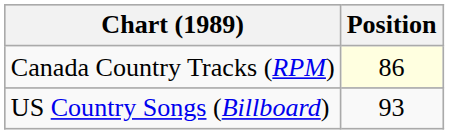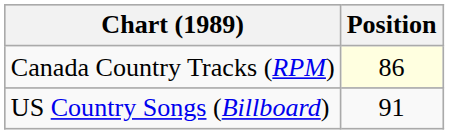 <table class="wikitable sortable">
 <tr>
 <th scope="col">Chart (1989)</th>
 <th scope="col">Position</th>
 </tr>
 <tr>
 <td>Canada Country Tracks (<em><a href='#'>RPM</a></em>)</td>
 <td align="center" style="background: lightyellow;">86</td>
 </tr>
 <tr>
 <td>US <a href='#'>Country Songs</a> (<em><a href='#'>Billboard</a></em>)</td>
-<td align="center">93</td>
+<td align="center">91</td>
 </tr>
 </table>
